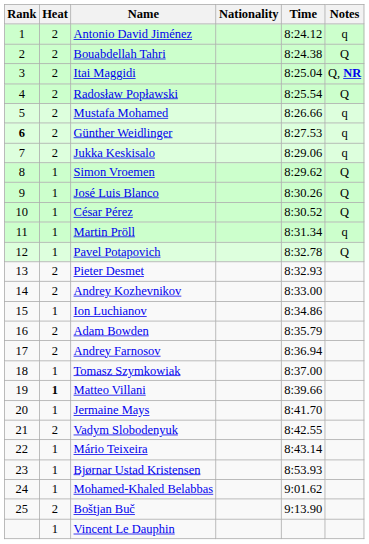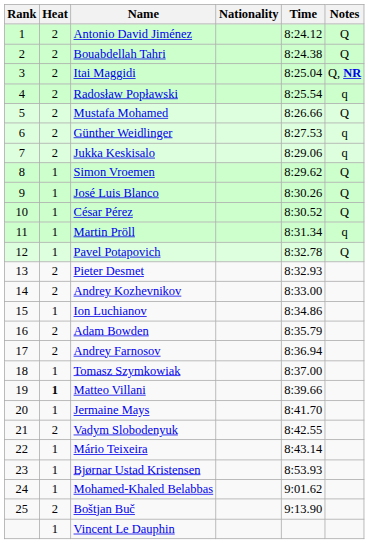 <table class="wikitable sortable" style="text-align:center">
 <tr>
 <th>Rank</th>
 <th>Heat</th>
 <th>Name</th>
 <th>Nationality</th>
 <th>Time</th>
 <th>Notes</th>
 </tr>
 <tr bgcolor=ccffcc>
 <td>1</td>
 <td>2</td>
 <td align=left><a href='#'>Antonio David Jiménez</a></td>
 <td align=left></td>
 <td>8:24.12</td>
-<td>q</td>
+<td>Q</td>
 </tr>
 <tr bgcolor=ccffcc>
 <td>2</td>
 <td>2</td>
 <td align=left><a href='#'>Bouabdellah Tahri</a></td>
 <td align=left></td>
 <td>8:24.38</td>
 <td>Q</td>
 </tr>
 <tr bgcolor=ccffcc>
 <td>3</td>
 <td>2</td>
 <td align=left><a href='#'>Itai Maggidi</a></td>
 <td align=left></td>
 <td>8:25.04</td>
 <td>Q, <strong><a href='#'>NR</a></strong></td>
 </tr>
 <tr bgcolor=ccffcc>
 <td>4</td>
 <td>2</td>
 <td align=left><a href='#'>Radosław Popławski</a></td>
 <td align=left></td>
 <td>8:25.54</td>
-<td>Q</td>
+<td>q</td>
 </tr>
 <tr bgcolor=ddffdd>
 <td>5</td>
 <td>2</td>
 <td align=left><a href='#'>Mustafa Mohamed</a></td>
 <td align=left></td>
 <td>8:26.66</td>
-<td>q</td>
+<td>Q</td>
 </tr>
 <tr bgcolor=ddffdd>
-<td><strong>6</strong></td>
+<td>6</td>
 <td>2</td>
 <td align=left><a href='#'>Günther Weidlinger</a></td>
 <td align=left></td>
 <td>8:27.53</td>
 <td>q</td>
 </tr>
 <tr bgcolor=ddffdd>
 <td>7</td>
 <td>2</td>
 <td align=left><a href='#'>Jukka Keskisalo</a></td>
 <td align=left></td>
 <td>8:29.06</td>
 <td>q</td>
 </tr>
 <tr bgcolor=ccffcc>
 <td>8</td>
 <td>1</td>
 <td align=left><a href='#'>Simon Vroemen</a></td>
 <td align=left></td>
 <td>8:29.62</td>
 <td>Q</td>
 </tr>
 <tr bgcolor=ccffcc>
 <td>9</td>
 <td>1</td>
 <td align=left><a href='#'>José Luis Blanco</a></td>
 <td align=left></td>
 <td>8:30.26</td>
 <td>Q</td>
 </tr>
 <tr bgcolor=ccffcc>
 <td>10</td>
 <td>1</td>
 <td align=left><a href='#'>César Pérez</a></td>
 <td align=left></td>
 <td>8:30.52</td>
 <td>Q</td>
 </tr>
 <tr bgcolor=ccffcc>
 <td>11</td>
 <td>1</td>
 <td align=left><a href='#'>Martin Pröll</a></td>
 <td align=left></td>
 <td>8:31.34</td>
 <td>q</td>
 </tr>
 <tr bgcolor=ddffdd>
 <td>12</td>
 <td>1</td>
 <td align=left><a href='#'>Pavel Potapovich</a></td>
 <td align=left></td>
 <td>8:32.78</td>
 <td>Q</td>
 </tr>
 <tr>
 <td>13</td>
 <td>2</td>
 <td align=left><a href='#'>Pieter Desmet</a></td>
 <td align=left></td>
 <td>8:32.93</td>
 <td></td>
 </tr>
 <tr>
 <td>14</td>
 <td>2</td>
 <td align=left><a href='#'>Andrey Kozhevnikov</a></td>
 <td align=left></td>
 <td>8:33.00</td>
 <td></td>
 </tr>
 <tr>
 <td>15</td>
 <td>1</td>
 <td align=left><a href='#'>Ion Luchianov</a></td>
 <td align=left></td>
 <td>8:34.86</td>
 <td></td>
 </tr>
 <tr>
 <td>16</td>
 <td>2</td>
 <td align=left><a href='#'>Adam Bowden</a></td>
 <td align=left></td>
 <td>8:35.79</td>
 <td></td>
 </tr>
 <tr>
 <td>17</td>
 <td>2</td>
 <td align=left><a href='#'>Andrey Farnosov</a></td>
 <td align=left></td>
 <td>8:36.94</td>
 <td></td>
 </tr>
 <tr>
 <td>18</td>
 <td>1</td>
 <td align=left><a href='#'>Tomasz Szymkowiak</a></td>
 <td align=left></td>
 <td>8:37.00</td>
 <td></td>
 </tr>
 <tr>
 <td>19</td>
 <td><strong>1</strong></td>
 <td align=left><a href='#'>Matteo Villani</a></td>
 <td align=left></td>
 <td>8:39.66</td>
 <td></td>
 </tr>
 <tr>
 <td>20</td>
 <td>1</td>
 <td align=left><a href='#'>Jermaine Mays</a></td>
 <td align=left></td>
 <td>8:41.70</td>
 <td></td>
 </tr>
 <tr>
 <td>21</td>
 <td>2</td>
 <td align=left><a href='#'>Vadym Slobodenyuk</a></td>
 <td align=left></td>
 <td>8:42.55</td>
 <td></td>
 </tr>
 <tr>
 <td>22</td>
 <td>1</td>
 <td align=left><a href='#'>Mário Teixeira</a></td>
 <td align=left></td>
 <td>8:43.14</td>
 <td></td>
 </tr>
 <tr>
 <td>23</td>
 <td>1</td>
 <td align=left><a href='#'>Bjørnar Ustad Kristensen</a></td>
 <td align=left></td>
 <td>8:53.93</td>
 <td></td>
 </tr>
 <tr>
 <td>24</td>
 <td>1</td>
 <td align=left><a href='#'>Mohamed-Khaled Belabbas</a></td>
 <td align=left></td>
 <td>9:01.62</td>
 <td></td>
 </tr>
 <tr>
 <td>25</td>
 <td>2</td>
 <td align=left><a href='#'>Boštjan Buč</a></td>
 <td align=left></td>
 <td>9:13.90</td>
 <td></td>
 </tr>
 <tr>
 <td></td>
 <td>1</td>
 <td align=left><a href='#'>Vincent Le Dauphin</a></td>
 <td align=left></td>
 <td></td>
 <td></td>
 </tr>
 </table>
